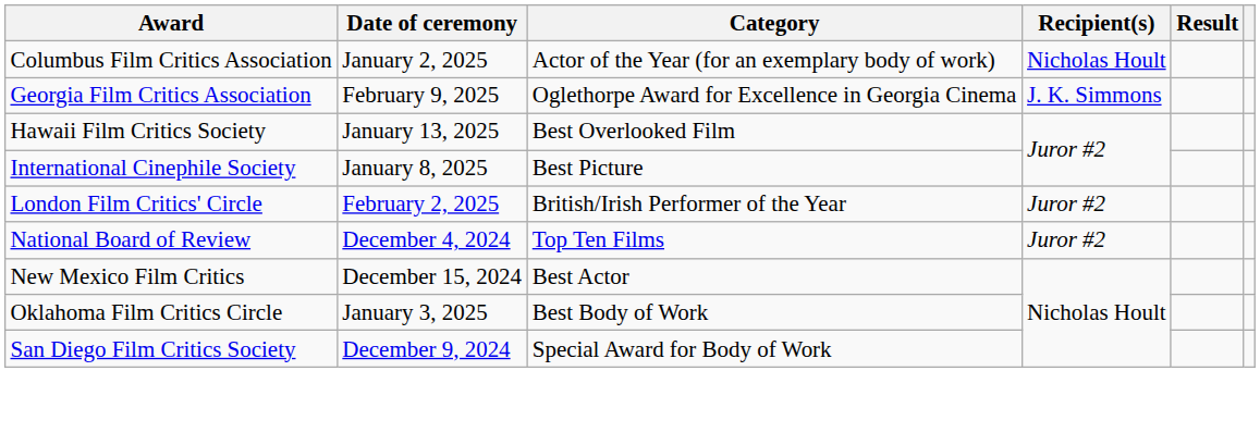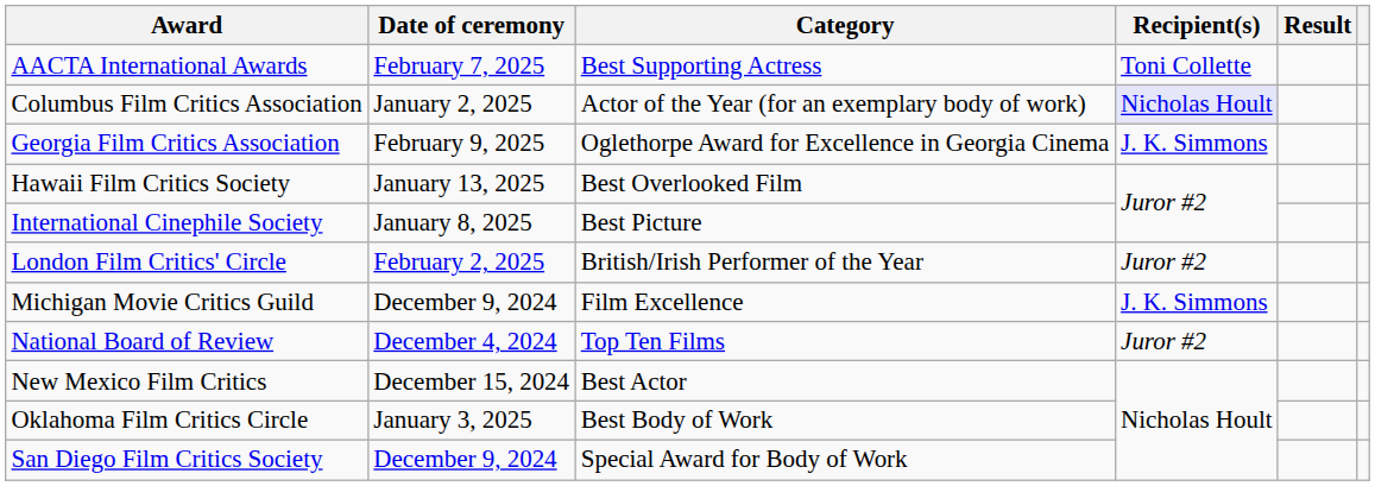 <table class="wikitable plainrowheaders sortable">
 <tr>
 <th scope="col">Award</th>
 <th scope="col">Date of ceremony</th>
 <th scope="col">Category</th>
 <th scope="col">Recipient(s)</th>
 <th scope="col">Result</th>
 <th scope="col" class="unsortable"></th>
 </tr>
 <tr>
+<td scope="row"><a href='#'>AACTA International Awards</a></td>
+<td><a href='#'>February 7, 2025</a></td>
+<td><a href='#'>Best Supporting Actress</a></td>
+<td><a href='#'>Toni Collette</a></td>
+<td></td>
+<td align="center"></td>
+</tr>
+<tr>
 <td scope="row">Columbus Film Critics Association</td>
 <td>January 2, 2025</td>
 <td>Actor of the Year (for an exemplary body of work)</td>
-<td><a href='#'>Nicholas Hoult</a></td>
+<td style="background: lavender;"><a href='#'>Nicholas Hoult</a></td>
 <td></td>
 <td align="center"></td>
 </tr>
 <tr>
 <td scope="row"><a href='#'>Georgia Film Critics Association</a></td>
 <td>February 9, 2025</td>
 <td>Oglethorpe Award for Excellence in Georgia Cinema</td>
 <td><a href='#'>J. K. Simmons</a></td>
 <td></td>
 <td align="center"></td>
 </tr>
 <tr>
 <td scope="row">Hawaii Film Critics Society</td>
 <td>January 13, 2025</td>
 <td>Best Overlooked Film</td>
 <td rowspan="2"><em>Juror #2</em></td>
 <td></td>
 <td align="center"></td>
 </tr>
 <tr>
 <td scope="row"><a href='#'>International Cinephile Society</a></td>
 <td>January 8, 2025</td>
 <td>Best Picture</td>
 <td></td>
 <td align="center"></td>
 </tr>
 <tr>
 <td scope="row"><a href='#'>London Film Critics' Circle</a></td>
 <td><a href='#'>February 2, 2025</a></td>
 <td>British/Irish Performer of the Year</td>
 <td><em>Juror #2</em></td>
 <td></td>
 <td align="center"></td>
 </tr>
 <tr>
+<td scope="row">Michigan Movie Critics Guild</td>
+<td>December 9, 2024</td>
+<td>Film Excellence</td>
+<td><a href='#'>J. K. Simmons</a></td>
+<td></td>
+<td align="center"></td>
+</tr>
+<tr>
 <td scope="row"><a href='#'>National Board of Review</a></td>
 <td><a href='#'>December 4, 2024</a></td>
 <td><a href='#'>Top Ten Films</a></td>
 <td><em>Juror #2</em></td>
 <td></td>
 <td align="center"></td>
 </tr>
 <tr>
 <td scope="row">New Mexico Film Critics</td>
 <td>December 15, 2024</td>
 <td>Best Actor</td>
 <td rowspan="3">Nicholas Hoult</td>
 <td></td>
 <td align="center"></td>
 </tr>
 <tr>
 <td scope="row">Oklahoma Film Critics Circle</td>
 <td>January 3, 2025</td>
 <td>Best Body of Work</td>
 <td></td>
 <td align="center"></td>
 </tr>
 <tr>
 <td scope="row"><a href='#'>San Diego Film Critics Society</a></td>
 <td><a href='#'>December 9, 2024</a></td>
 <td>Special Award for Body of Work</td>
 <td></td>
 <td align="center"></td>
 </tr>
 </table>
